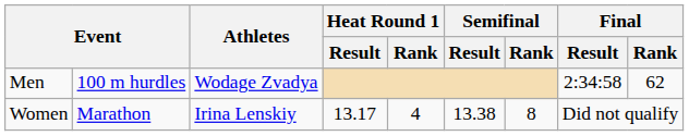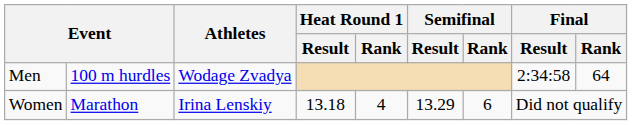 <table class="wikitable" border="1" style="font-size:90%">
 <tr>
 <th colspan="2" rowspan="2">Event</th>
 <th rowspan="2">Athletes</th>
 <th colspan="2">Heat Round 1</th>
 <th colspan="2">Semifinal</th>
 <th colspan="2">Final</th>
 </tr>
 <tr>
 <th>Result</th>
 <th>Rank</th>
 <th>Result</th>
 <th>Rank</th>
 <th>Result</th>
 <th>Rank</th>
 </tr>
 <tr>
 <td>Men</td>
 <td><a href='#'>100 m hurdles</a></td>
 <td><a href='#'>Wodage Zvadya</a></td>
 <td align=center colspan="4" bgcolor="wheat"></td>
 <td align=center>2:34:58</td>
-<td align=center>62</td>
+<td align=center>64</td>
 </tr>
 <tr>
 <td>Women</td>
 <td><a href='#'>Marathon</a></td>
 <td><a href='#'>Irina Lenskiy</a></td>
-<td align=center>13.17</td>
+<td align=center>13.18</td>
 <td align=center>4</td>
-<td align=center>13.38</td>
-<td align=center>8</td>
+<td align=center>13.29</td>
+<td align=center>6</td>
 <td align=center colspan=2>Did not qualify</td>
 </tr>
 </table>
